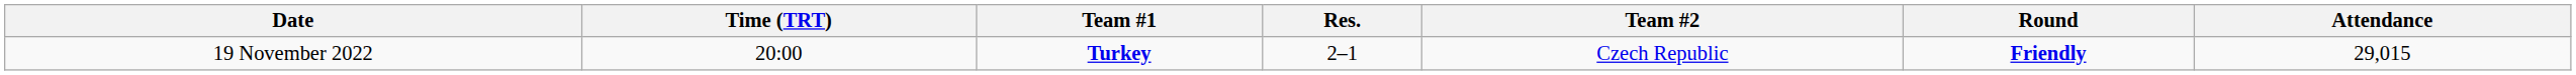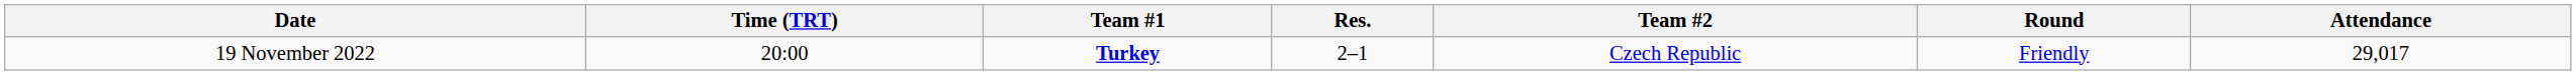 <table class="wikitable"  style="text-align:center; width:100%;">
 <tr>
 <th>Date</th>
 <th>Time (<a href='#'>TRT</a>)</th>
 <th>Team #1</th>
 <th>Res.</th>
 <th>Team #2</th>
 <th>Round</th>
 <th>Attendance</th>
 </tr>
 <tr>
 <td>19 November 2022</td>
 <td>20:00</td>
 <td><strong> <a href='#'>Turkey</a></strong></td>
 <td style="text-align:center;">2–1</td>
 <td> <a href='#'>Czech Republic</a></td>
-<td><strong><a href='#'>Friendly</a></strong></td>
-<td style="text-align:center;">29,015</td>
+<td><a href='#'>Friendly</a></td>
+<td style="text-align:center;">29,017</td>
 </tr>
 </table>
